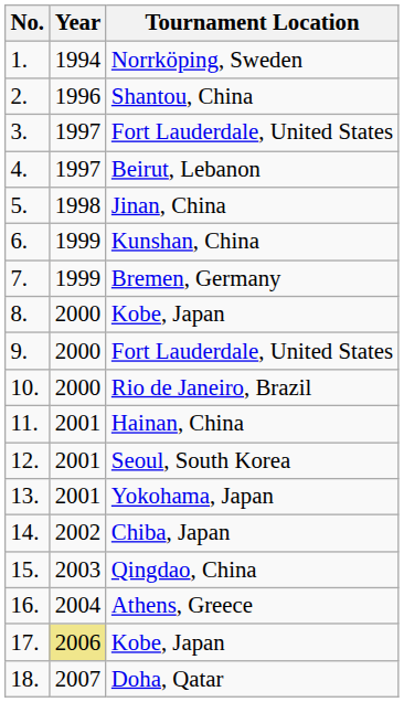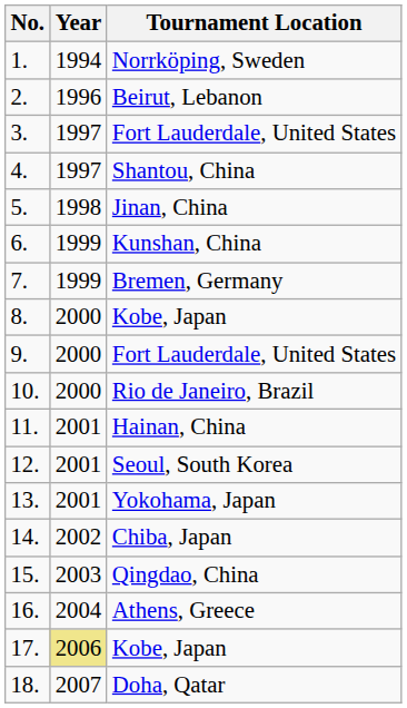 <table class="sortable wikitable">
 <tr>
 <th>No.</th>
 <th>Year</th>
 <th>Tournament Location</th>
 </tr>
 <tr>
 <td>1.</td>
 <td>1994</td>
 <td><a href='#'>Norrköping</a>, Sweden</td>
 </tr>
 <tr>
 <td>2.</td>
 <td>1996</td>
-<td><a href='#'>Shantou</a>, China</td>
+<td><a href='#'>Beirut</a>, Lebanon</td>
 </tr>
 <tr>
 <td>3.</td>
 <td>1997</td>
 <td><a href='#'>Fort Lauderdale</a>, United States</td>
 </tr>
 <tr>
 <td>4.</td>
 <td>1997</td>
-<td><a href='#'>Beirut</a>, Lebanon</td>
+<td><a href='#'>Shantou</a>, China</td>
 </tr>
 <tr>
 <td>5.</td>
 <td>1998</td>
 <td><a href='#'>Jinan</a>, China</td>
 </tr>
 <tr>
 <td>6.</td>
 <td>1999</td>
 <td><a href='#'>Kunshan</a>, China</td>
 </tr>
 <tr>
 <td>7.</td>
 <td>1999</td>
 <td><a href='#'>Bremen</a>, Germany</td>
 </tr>
 <tr>
 <td>8.</td>
 <td>2000</td>
 <td><a href='#'>Kobe</a>, Japan</td>
 </tr>
 <tr>
 <td>9.</td>
 <td>2000</td>
 <td><a href='#'>Fort Lauderdale</a>, United States</td>
 </tr>
 <tr>
 <td>10.</td>
 <td>2000</td>
 <td><a href='#'>Rio de Janeiro</a>, Brazil</td>
 </tr>
 <tr>
 <td>11.</td>
 <td>2001</td>
 <td><a href='#'>Hainan</a>, China</td>
 </tr>
 <tr>
 <td>12.</td>
 <td>2001</td>
 <td><a href='#'>Seoul</a>, South Korea</td>
 </tr>
 <tr>
 <td>13.</td>
 <td>2001</td>
 <td><a href='#'>Yokohama</a>, Japan</td>
 </tr>
 <tr>
 <td>14.</td>
 <td>2002</td>
 <td><a href='#'>Chiba</a>, Japan</td>
 </tr>
 <tr>
 <td>15.</td>
 <td>2003</td>
 <td><a href='#'>Qingdao</a>, China</td>
 </tr>
 <tr>
 <td>16.</td>
 <td>2004</td>
 <td><a href='#'>Athens</a>, Greece</td>
 </tr>
 <tr>
 <td>17.</td>
 <td style="background: khaki;">2006</td>
 <td><a href='#'>Kobe</a>, Japan</td>
 </tr>
 <tr>
 <td>18.</td>
 <td>2007</td>
 <td><a href='#'>Doha</a>, Qatar</td>
 </tr>
 </table>
